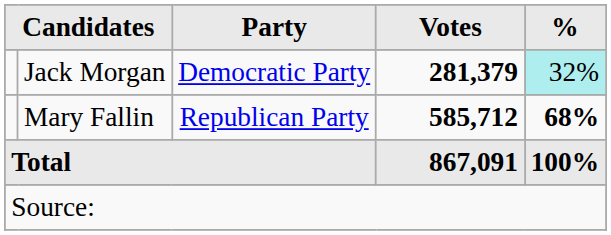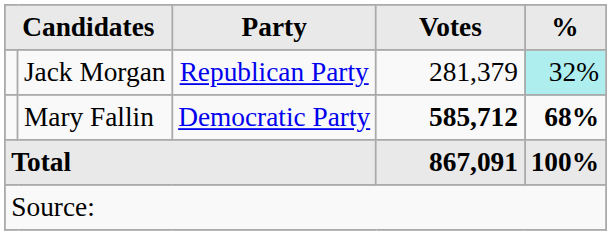 <table class=wikitable style="font-size:95%; text-align:right;">
 <tr>
 <th style="background:#e9e9e9; text-align:center;" colspan="2">Candidates</th>
 <th style="background:#e9e9e9; text-align:center;">Party</th>
 <th style="background:#e9e9e9; text-align:center;">Votes</th>
 <th style="background:#e9e9e9; text-align:center;">%</th>
 </tr>
 <tr>
 <td></td>
 <td align=left>Jack Morgan</td>
-<td align=center><a href='#'>Democratic Party</a></td>
-<td><strong>281,379</strong></td>
+<td align=center><a href='#'>Republican Party</a></td>
+<td>281,379</td>
 <td style="background: paleturquoise;">32%</td>
 </tr>
 <tr>
 <td></td>
 <td align=left>Mary Fallin</td>
-<td align=center><a href='#'>Republican Party</a></td>
+<td align=center><a href='#'>Democratic Party</a></td>
 <td><strong>585,712</strong></td>
 <td><strong>68%</strong></td>
 </tr>
 <tr style="background:#e9e9e9;">
 <td colspan="3" style="text-align:left; "><strong>Total</strong></td>
 <td style="text-align:right; width:75px; "><strong>867,091</strong></td>
 <td style="text-align:right; width:30px; "><strong>100%</strong></td>
 </tr>
 <tr>
 <td style="text-align:left;" colspan="6">Source: </td>
 </tr>
 </table>
